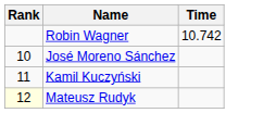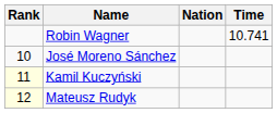 <table class="wikitable sortable" style="text-align:center">
 <tr>
 <th>Rank</th>
 <th>Name</th>
+<th>Nation</th>
 <th>Time</th>
 </tr>
 <tr>
 <td></td>
 <td align=left><a href='#'>Robin Wagner</a></td>
-<td>10.742</td>
+<td align=left></td>
+<td>10.741</td>
 </tr>
 <tr>
 <td>10</td>
 <td align=left><a href='#'>José Moreno Sánchez</a></td>
+<td align=left></td>
 <td></td>
 </tr>
 <tr>
-<td>11</td>
+<td style="background: lightyellow;">11</td>
 <td align=left><a href='#'>Kamil Kuczyński</a></td>
+<td align=left></td>
 <td></td>
 </tr>
 <tr>
 <td style="background: lightyellow;">12</td>
 <td align=left><a href='#'>Mateusz Rudyk</a></td>
+<td align=left></td>
 <td></td>
 </tr>
 </table>
